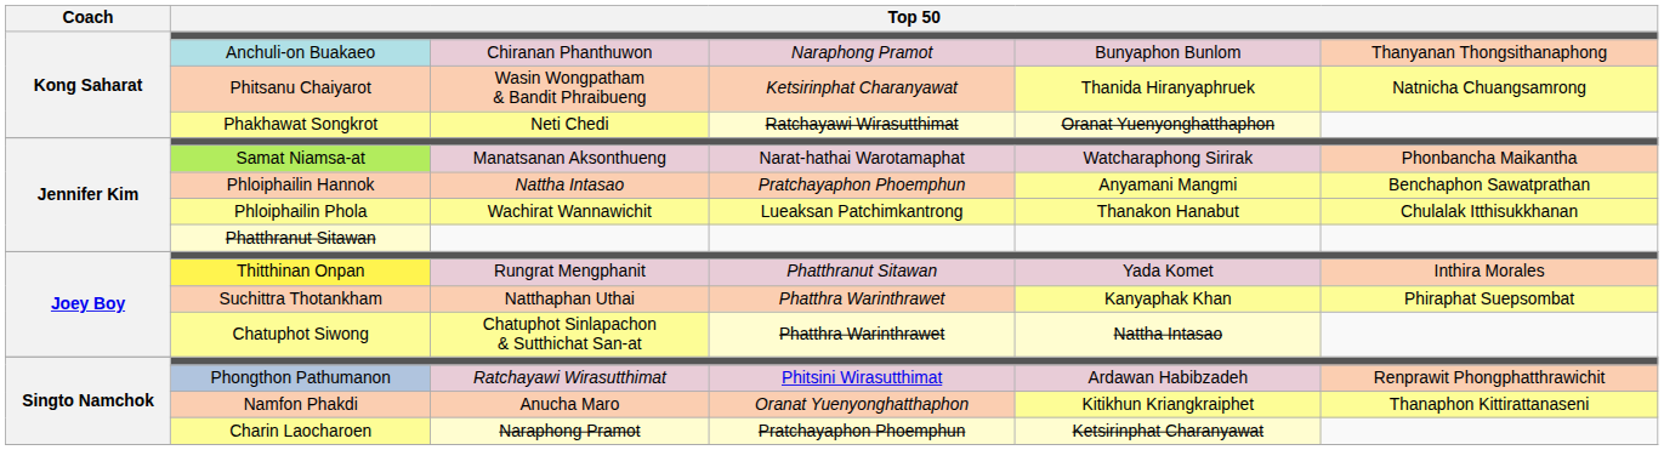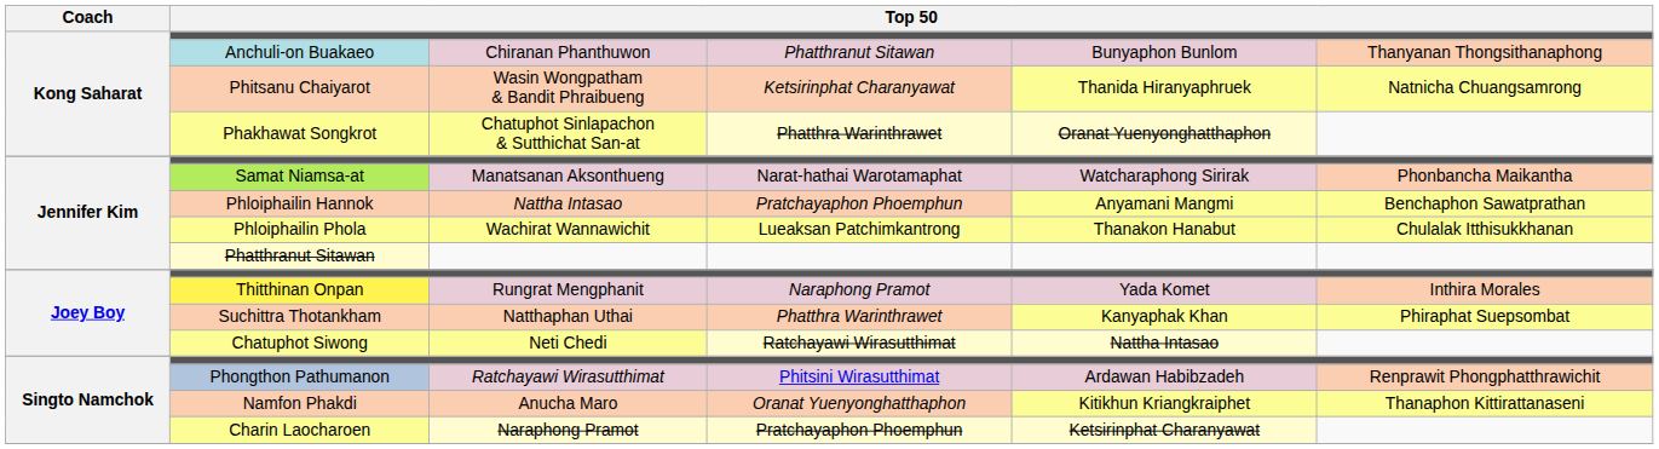 <table class="wikitable" style="text-align:center; width:100%;">
 <tr>
 <th width="10%">Coach</th>
 <th width="90%" colspan=5>Top 50</th>
 </tr>
 <tr>
 <th rowspan=4>Kong Saharat</th>
 <td colspan=5 style="background:#555555;"></td>
 </tr>
 <tr>
 <td style="background:#B0E0E6;">Anchuli-on Buakaeo</td>
 <td style="background:#E8CCD7;">Chiranan Phanthuwon</td>
-<td style="background:#E8CCD7;"><em>Naraphong Pramot</em></td>
+<td style="background:#E8CCD7;"><em>Phatthranut Sitawan</em></td>
 <td style="background:#E8CCD7;">Bunyaphon Bunlom</td>
 <td style="background:#FBCEB1;">Thanyanan Thongsithanaphong</td>
 </tr>
 <tr>
 <td style="background:#FBCEB1;">Phitsanu Chaiyarot</td>
 <td style="background:#FBCEB1;">Wasin Wongpatham<br>& Bandit Phraibueng</td>
 <td style="background:#FBCEB1;"><em>Ketsirinphat Charanyawat</em></td>
 <td style="background:#FDFD96;">Thanida Hiranyaphruek</td>
 <td style="background:#FDFD96;">Natnicha Chuangsamrong</td>
 </tr>
 <tr>
 <td style="background:#FDFD96;">Phakhawat Songkrot</td>
-<td style="background:#FDFD96;">Neti Chedi</td>
-<td style="background:#FFFDD0;"><s>Ratchayawi Wirasutthimat</s></td>
+<td style="background:#FDFD96;">Chatuphot Sinlapachon<br>& Sutthichat San-at</td>
+<td style="background:#FFFDD0;"><s>Phatthra Warinthrawet</s></td>
 <td style="background:#FFFDD0;"><s>Oranat Yuenyonghatthaphon</s></td>
 <td></td>
 </tr>
 <tr>
 </tr>
 <tr>
 <th rowspan=5>Jennifer Kim</th>
 <td colspan=5 style="background:#555555;"></td>
 </tr>
 <tr>
 <td style="background:#B2EC5D;">Samat Niamsa-at</td>
 <td style="background:#E8CCD7;">Manatsanan Aksonthueng</td>
 <td style="background:#E8CCD7;">Narat-hathai Warotamaphat</td>
 <td style="background:#E8CCD7;">Watcharaphong Sirirak</td>
 <td style="background:#FBCEB1;">Phonbancha Maikantha</td>
 </tr>
 <tr>
 <td style="background:#FBCEB1;">Phloiphailin Hannok</td>
 <td style="background:#FBCEB1;"><em>Nattha Intasao</em></td>
 <td style="background:#FBCEB1;"><em>Pratchayaphon Phoemphun</em></td>
 <td style="background:#FDFD96;">Anyamani Mangmi</td>
 <td style="background:#FDFD96;">Benchaphon Sawatprathan</td>
 </tr>
 <tr>
 <td style="background:#FDFD96;">Phloiphailin Phola</td>
 <td style="background:#FDFD96;">Wachirat Wannawichit</td>
 <td style="background:#FDFD96;">Lueaksan Patchimkantrong</td>
 <td style="background:#FDFD96;">Thanakon Hanabut</td>
 <td style="background:#FDFD96;">Chulalak Itthisukkhanan</td>
 </tr>
 <tr>
 <td style="background:#FFFDD0;"><s>Phatthranut Sitawan</s></td>
 <td></td>
 <td></td>
 <td></td>
 <td></td>
 </tr>
 <tr>
 </tr>
 <tr>
 <th rowspan=4><a href='#'>Joey Boy</a></th>
 <td colspan=5 style="background:#555555;"></td>
 </tr>
 <tr>
 <td style="background:#FFF44F;">Thitthinan Onpan</td>
 <td style="background:#E8CCD7;">Rungrat Mengphanit</td>
-<td style="background:#E8CCD7;"><em>Phatthranut Sitawan</em></td>
+<td style="background:#E8CCD7;"><em>Naraphong Pramot</em></td>
 <td style="background:#E8CCD7;">Yada Komet</td>
 <td style="background:#FBCEB1;">Inthira Morales</td>
 </tr>
 <tr>
 <td style="background:#FBCEB1;">Suchittra Thotankham</td>
 <td style="background:#FBCEB1;">Natthaphan Uthai</td>
 <td style="background:#FBCEB1;"><em>Phatthra Warinthrawet</em></td>
 <td style="background:#FDFD96;">Kanyaphak Khan</td>
 <td style="background:#FDFD96;">Phiraphat Suepsombat</td>
 </tr>
 <tr>
 <td style="background:#FDFD96;">Chatuphot Siwong</td>
-<td style="background:#FDFD96;">Chatuphot Sinlapachon<br>& Sutthichat San-at</td>
-<td style="background:#FFFDD0;"><s>Phatthra Warinthrawet</s></td>
+<td style="background:#FDFD96;">Neti Chedi</td>
+<td style="background:#FFFDD0;"><s>Ratchayawi Wirasutthimat</s></td>
 <td style="background:#FFFDD0;"><s>Nattha Intasao</s></td>
 <td></td>
 </tr>
 <tr>
 </tr>
 <tr>
 <th rowspan=4>Singto Namchok</th>
 <td colspan=5 style="background:#555555;"></td>
 </tr>
 <tr>
 <td style="background:#B0C4DE;">Phongthon Pathumanon</td>
 <td style="background:#E8CCD7;"><em>Ratchayawi Wirasutthimat</em></td>
 <td style="background:#E8CCD7;"><a href='#'>Phitsini Wirasutthimat</a></td>
 <td style="background:#E8CCD7;">Ardawan Habibzadeh</td>
 <td style="background:#FBCEB1;">Renprawit Phongphatthrawichit</td>
 </tr>
 <tr>
 <td style="background:#FBCEB1;">Namfon Phakdi</td>
 <td style="background:#FBCEB1;">Anucha Maro</td>
 <td style="background:#FBCEB1;"><em>Oranat Yuenyonghatthaphon</em></td>
 <td style="background:#FDFD96;">Kitikhun Kriangkraiphet</td>
 <td style="background:#FDFD96;">Thanaphon Kittirattanaseni</td>
 </tr>
 <tr>
 <td style="background:#FDFD96;">Charin Laocharoen</td>
 <td style="background:#FFFDD0;"><s>Naraphong Pramot</s></td>
 <td style="background:#FFFDD0;"><s>Pratchayaphon Phoemphun</s></td>
 <td style="background:#FFFDD0;"><s>Ketsirinphat Charanyawat</s></td>
 <td></td>
 </tr>
 <tr>
 </tr>
 </table>
